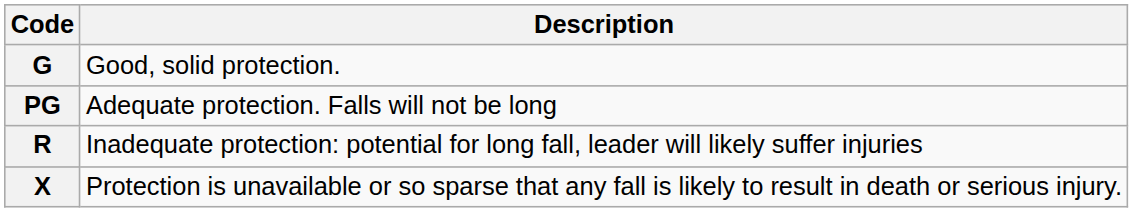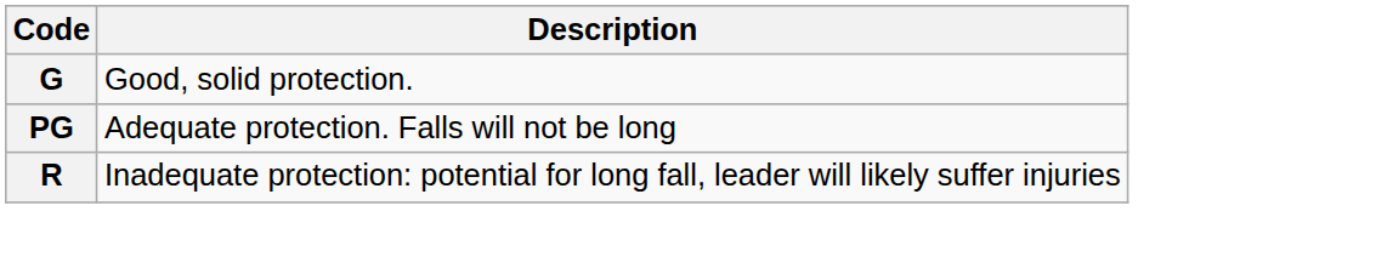 <table class="wikitable">
 <tr>
 <th>Code</th>
 <th>Description</th>
 </tr>
 <tr>
 <th>G</th>
 <td>Good, solid protection.</td>
 </tr>
 <tr>
 <th>PG</th>
 <td>Adequate protection. Falls will not be long</td>
 </tr>
 <tr>
 <th>R</th>
 <td>Inadequate protection: potential for long fall, leader will likely suffer injuries</td>
 </tr>
-<tr>
-<th>X</th>
-<td>Protection is unavailable or so sparse that any fall is likely to result in death or serious injury.</td>
-</tr>
 </table>
